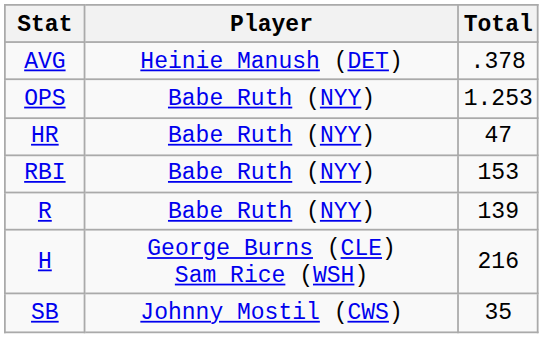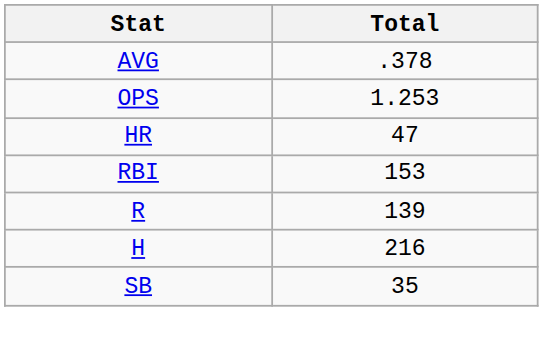 <table class="wikitable" style="text-align:center;">
 <tr>
 <th style="width:15%;">Stat</th>
-<th>Player</th>
 <th style="width:15%;">Total</th>
 </tr>
 <tr>
 <td><a href='#'>AVG</a></td>
-<td><a href='#'>Heinie Manush</a> (<a href='#'>DET</a>)</td>
 <td>.378</td>
 </tr>
 <tr>
 <td><a href='#'>OPS</a></td>
-<td><a href='#'>Babe Ruth</a> (<a href='#'>NYY</a>)</td>
 <td>1.253</td>
 </tr>
 <tr>
 <td><a href='#'>HR</a></td>
-<td><a href='#'>Babe Ruth</a> (<a href='#'>NYY</a>)</td>
 <td>47</td>
 </tr>
 <tr>
 <td><a href='#'>RBI</a></td>
-<td><a href='#'>Babe Ruth</a> (<a href='#'>NYY</a>)</td>
 <td>153</td>
 </tr>
 <tr>
 <td><a href='#'>R</a></td>
-<td><a href='#'>Babe Ruth</a> (<a href='#'>NYY</a>)</td>
 <td>139</td>
 </tr>
 <tr>
 <td><a href='#'>H</a></td>
-<td><a href='#'>George Burns</a> (<a href='#'>CLE</a>)<br><a href='#'>Sam Rice</a> (<a href='#'>WSH</a>)</td>
 <td>216</td>
 </tr>
 <tr>
 <td><a href='#'>SB</a></td>
-<td><a href='#'>Johnny Mostil</a> (<a href='#'>CWS</a>)</td>
 <td>35</td>
 </tr>
 </table>
